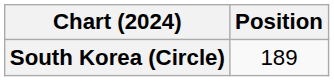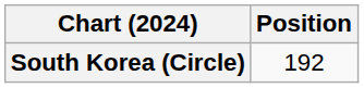 <table class="wikitable plainrowheaders" style="text-align:center">
 <tr>
 <th scope="col">Chart (2024)</th>
 <th scope="col">Position</th>
 </tr>
 <tr>
 <th scope="row">South Korea (Circle)</th>
-<td>189</td>
+<td>192</td>
 </tr>
 </table>
